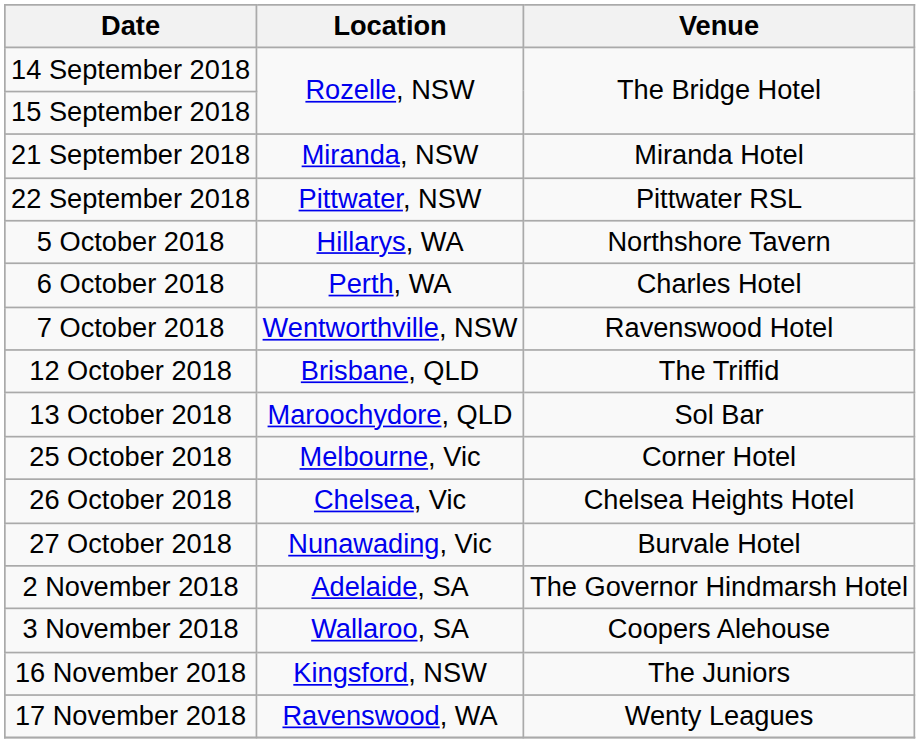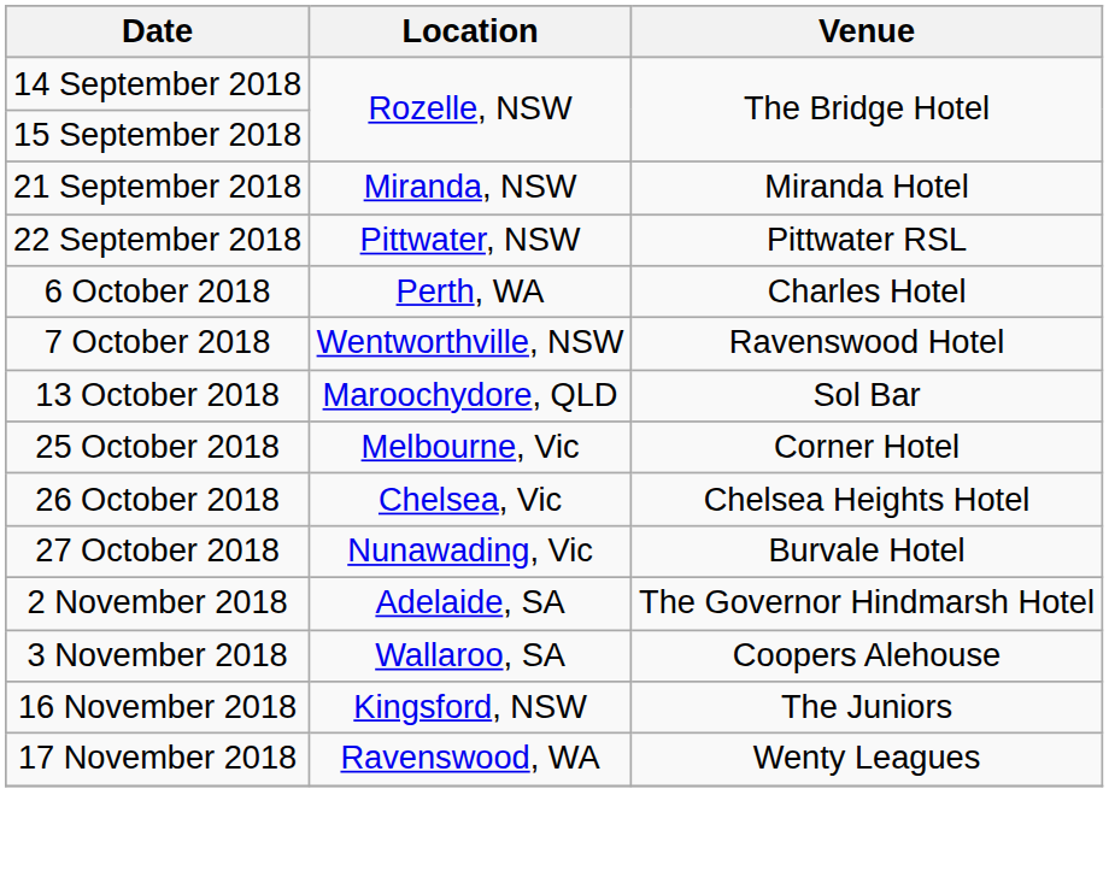 <table class="wikitable" style="text-align:center;">
 <tr bgcolor="#CCCCCC">
 <th>Date</th>
 <th>Location</th>
 <th>Venue</th>
 </tr>
 <tr>
 <td>14 September 2018</td>
 <td rowspan="2"><a href='#'>Rozelle</a>, NSW</td>
 <td rowspan="2">The Bridge Hotel</td>
 </tr>
 <tr>
 <td>15 September 2018</td>
 </tr>
 <tr>
 <td>21 September 2018</td>
 <td><a href='#'>Miranda</a>, NSW</td>
 <td>Miranda Hotel</td>
 </tr>
 <tr>
 <td>22 September 2018</td>
 <td><a href='#'>Pittwater</a>, NSW</td>
 <td>Pittwater RSL</td>
 </tr>
 <tr>
-<td>5 October 2018</td>
-<td><a href='#'>Hillarys</a>, WA</td>
-<td>Northshore Tavern</td>
-</tr>
-<tr>
 <td>6 October 2018</td>
 <td><a href='#'>Perth</a>, WA</td>
 <td>Charles Hotel</td>
 </tr>
 <tr>
 <td>7 October 2018</td>
 <td><a href='#'>Wentworthville</a>, NSW</td>
 <td>Ravenswood Hotel</td>
-</tr>
-<tr>
-<td>12 October 2018</td>
-<td><a href='#'>Brisbane</a>, QLD</td>
-<td>The Triffid</td>
 </tr>
 <tr>
 <td>13 October 2018</td>
 <td><a href='#'>Maroochydore</a>, QLD</td>
 <td>Sol Bar</td>
 </tr>
 <tr>
 <td>25 October 2018</td>
 <td><a href='#'>Melbourne</a>, Vic</td>
 <td>Corner Hotel</td>
 </tr>
 <tr>
 <td>26 October 2018</td>
 <td><a href='#'>Chelsea</a>, Vic</td>
 <td>Chelsea Heights Hotel</td>
 </tr>
 <tr>
 <td>27 October 2018</td>
 <td><a href='#'>Nunawading</a>, Vic</td>
 <td>Burvale Hotel</td>
 </tr>
 <tr>
 <td>2 November 2018</td>
 <td><a href='#'>Adelaide</a>, SA</td>
 <td>The Governor Hindmarsh Hotel</td>
 </tr>
 <tr>
 <td>3 November 2018</td>
 <td><a href='#'>Wallaroo</a>, SA</td>
 <td>Coopers Alehouse</td>
 </tr>
 <tr>
 <td>16 November 2018</td>
 <td><a href='#'>Kingsford</a>, NSW</td>
 <td>The Juniors</td>
 </tr>
 <tr>
 <td>17 November 2018</td>
 <td><a href='#'>Ravenswood</a>, WA</td>
 <td>Wenty Leagues</td>
 </tr>
 <tr>
 </tr>
 </table>
